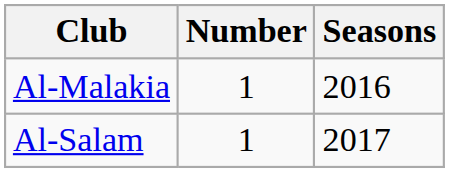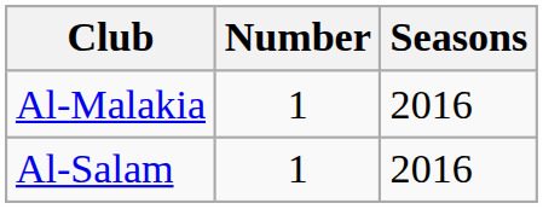 <table class="wikitable sortable">
 <tr>
 <th>Club</th>
 <th>Number</th>
 <th>Seasons</th>
 </tr>
 <tr>
 <td><a href='#'>Al-Malakia</a></td>
 <td style="text-align:center">1</td>
 <td>2016</td>
 </tr>
 <tr>
 <td><a href='#'>Al-Salam</a></td>
 <td style="text-align:center">1</td>
-<td>2017</td>
+<td>2016</td>
 </tr>
 </table>
